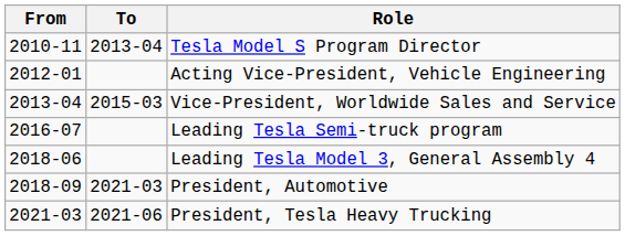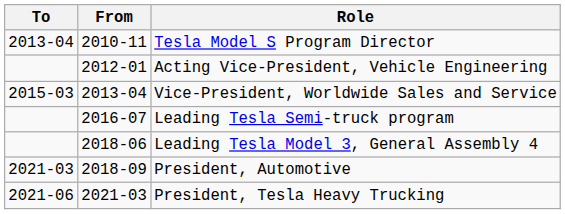 <table class="wikitable sortable">
 <tr>
+<th>To</th>
 <th>From</th>
-<th>To</th>
 <th>Role</th>
 </tr>
 <tr>
+<td>2013-04</td>
 <td>2010-11</td>
-<td>2013-04</td>
 <td><a href='#'>Tesla Model S</a> Program Director</td>
 </tr>
 <tr>
+<td></td>
 <td>2012-01</td>
-<td></td>
 <td>Acting Vice-President, Vehicle Engineering</td>
 </tr>
 <tr>
+<td>2015-03</td>
 <td>2013-04</td>
-<td>2015-03</td>
 <td>Vice-President, Worldwide Sales and Service</td>
 </tr>
 <tr>
+<td></td>
 <td>2016-07</td>
-<td></td>
 <td>Leading <a href='#'>Tesla Semi</a>-truck program</td>
 </tr>
 <tr>
+<td></td>
 <td>2018-06</td>
-<td></td>
 <td>Leading <a href='#'>Tesla Model 3</a>, General Assembly 4</td>
 </tr>
 <tr>
+<td>2021-03</td>
 <td>2018-09</td>
-<td>2021-03</td>
 <td>President, Automotive</td>
 </tr>
 <tr>
+<td>2021-06</td>
 <td>2021-03</td>
-<td>2021-06</td>
 <td>President, Tesla Heavy Trucking</td>
 </tr>
 </table>
